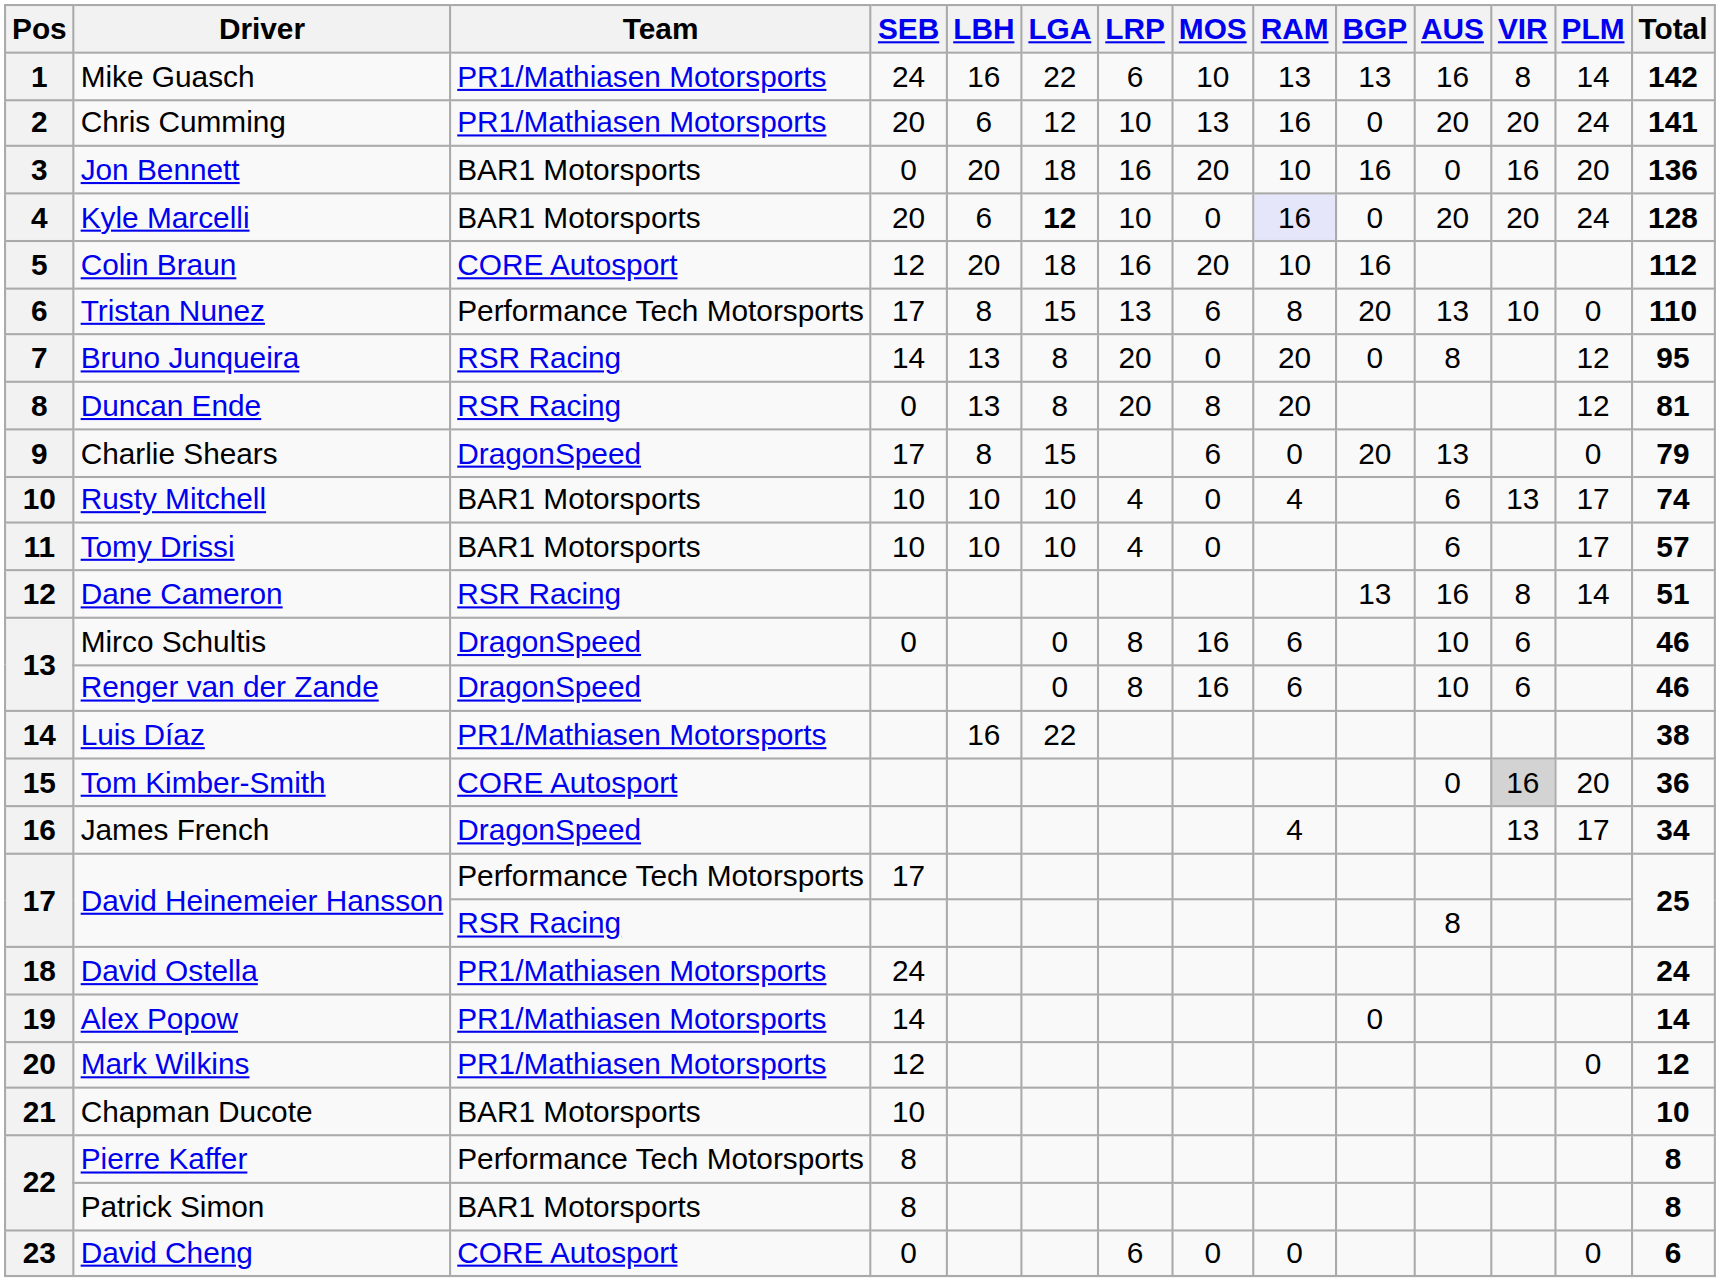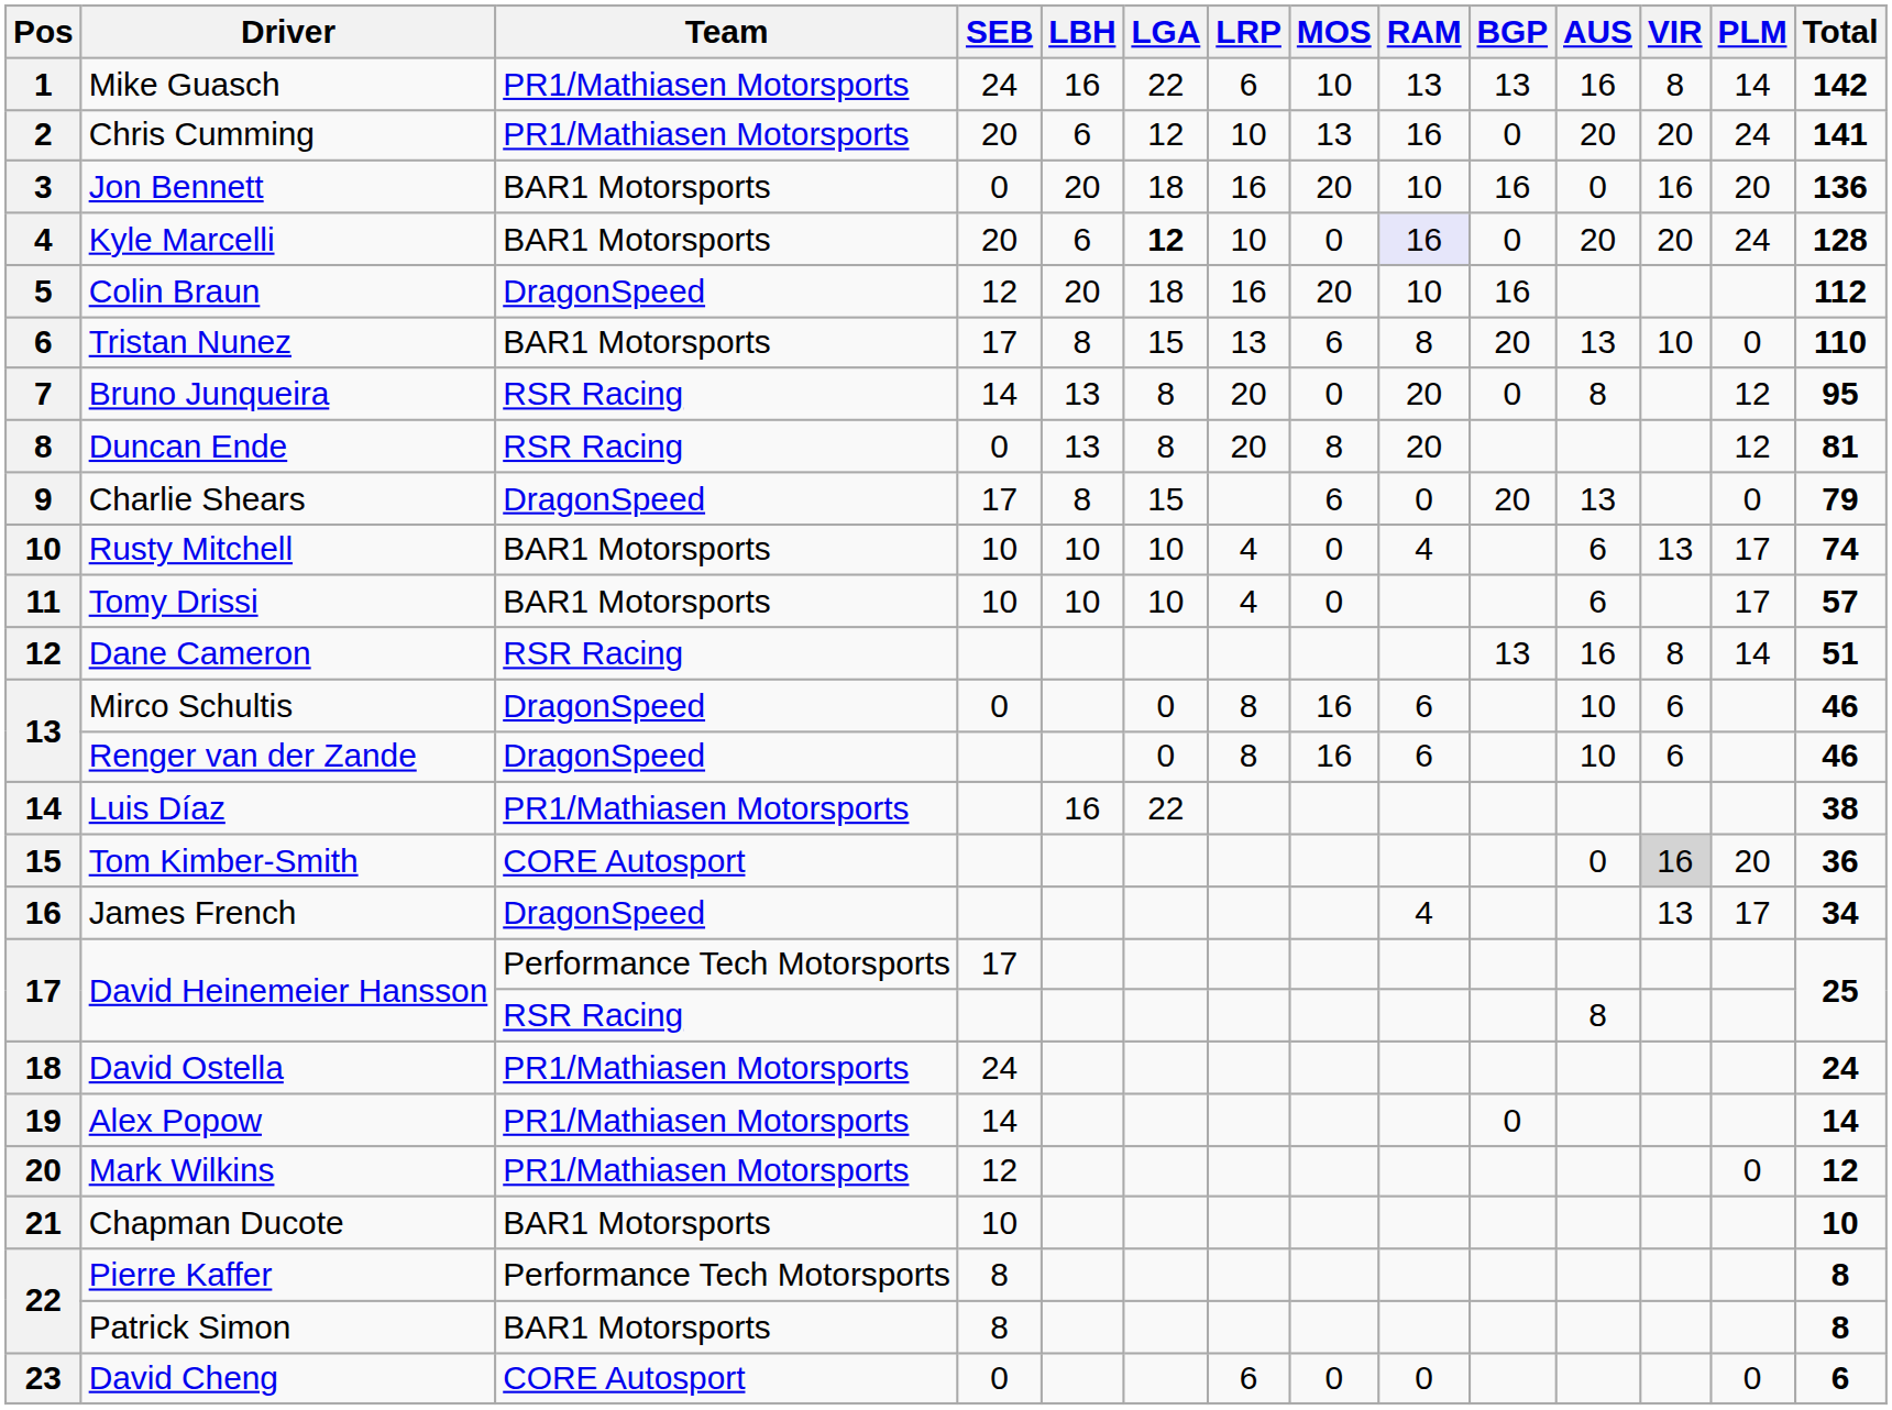 <table class="wikitable" style="font-size: 90%; text-align:center;">
 <tr>
 <th>Pos</th>
 <th>Driver</th>
 <th>Team</th>
 <th><a href='#'>SEB</a></th>
 <th><a href='#'>LBH</a></th>
 <th><a href='#'>LGA</a></th>
 <th><a href='#'>LRP</a></th>
 <th><a href='#'>MOS</a></th>
 <th><a href='#'>RAM</a></th>
 <th><a href='#'>BGP</a></th>
 <th><a href='#'>AUS</a></th>
 <th><a href='#'>VIR</a></th>
 <th><a href='#'>PLM</a></th>
 <th>Total</th>
 </tr>
 <tr>
 <th>1</th>
 <td align=left> Mike Guasch</td>
 <td align=left> <a href='#'>PR1/Mathiasen Motorsports</a></td>
 <td>24</td>
 <td>16</td>
 <td>22</td>
 <td>6</td>
 <td>10</td>
 <td>13</td>
 <td>13</td>
 <td>16</td>
 <td>8</td>
 <td>14</td>
 <td><strong>142</strong></td>
 </tr>
 <tr>
 <th>2</th>
 <td align=left> Chris Cumming</td>
 <td align=left> <a href='#'>PR1/Mathiasen Motorsports</a></td>
 <td>20</td>
 <td>6</td>
 <td>12</td>
 <td>10</td>
 <td>13</td>
 <td>16</td>
 <td>0</td>
 <td>20</td>
 <td>20</td>
 <td>24</td>
 <td><strong>141</strong></td>
 </tr>
 <tr>
 <th>3</th>
 <td align=left> <a href='#'>Jon Bennett</a></td>
 <td align=left> BAR1 Motorsports</td>
 <td>0</td>
 <td>20</td>
 <td>18</td>
 <td>16</td>
 <td>20</td>
 <td>10</td>
 <td>16</td>
 <td>0</td>
 <td>16</td>
 <td>20</td>
 <td><strong>136</strong></td>
 </tr>
 <tr>
 <th>4</th>
 <td align=left> <a href='#'>Kyle Marcelli</a></td>
 <td align=left> BAR1 Motorsports</td>
 <td>20</td>
 <td>6</td>
 <td><strong>12</strong></td>
 <td>10</td>
 <td>0</td>
 <td style="background: lavender;">16</td>
 <td>0</td>
 <td>20</td>
 <td>20</td>
 <td>24</td>
 <td><strong>128</strong></td>
 </tr>
 <tr>
 <th>5</th>
 <td align=left> <a href='#'>Colin Braun</a></td>
-<td align=left> <a href='#'>CORE Autosport</a></td>
+<td align=left> <a href='#'>DragonSpeed</a></td>
 <td>12</td>
 <td>20</td>
 <td>18</td>
 <td>16</td>
 <td>20</td>
 <td>10</td>
 <td>16</td>
 <td></td>
 <td></td>
 <td></td>
 <td><strong>112</strong></td>
 </tr>
 <tr>
 <th>6</th>
 <td align=left> <a href='#'>Tristan Nunez</a></td>
-<td align=left> Performance Tech Motorsports</td>
+<td align=left> BAR1 Motorsports</td>
 <td>17</td>
 <td>8</td>
 <td>15</td>
 <td>13</td>
 <td>6</td>
 <td>8</td>
 <td>20</td>
 <td>13</td>
 <td>10</td>
 <td>0</td>
 <td><strong>110</strong></td>
 </tr>
 <tr>
 <th>7</th>
 <td align=left> <a href='#'>Bruno Junqueira</a></td>
 <td align=left> <a href='#'>RSR Racing</a></td>
 <td>14</td>
 <td>13</td>
 <td>8</td>
 <td>20</td>
 <td>0</td>
 <td>20</td>
 <td>0</td>
 <td>8</td>
 <td></td>
 <td>12</td>
 <td><strong>95</strong></td>
 </tr>
 <tr>
 <th>8</th>
 <td align=left> <a href='#'>Duncan Ende</a></td>
 <td align=left> <a href='#'>RSR Racing</a></td>
 <td>0</td>
 <td>13</td>
 <td>8</td>
 <td>20</td>
 <td>8</td>
 <td>20</td>
 <td></td>
 <td></td>
 <td></td>
 <td>12</td>
 <td><strong>81</strong></td>
 </tr>
 <tr>
 <th>9</th>
 <td align=left> Charlie Shears</td>
 <td align=left> <a href='#'>DragonSpeed</a></td>
 <td>17</td>
 <td>8</td>
 <td>15</td>
 <td></td>
 <td>6</td>
 <td>0</td>
 <td>20</td>
 <td>13</td>
 <td></td>
 <td>0</td>
 <td><strong>79</strong></td>
 </tr>
 <tr>
 <th>10</th>
 <td align=left> <a href='#'>Rusty Mitchell</a></td>
 <td align=left> BAR1 Motorsports</td>
 <td>10</td>
 <td>10</td>
 <td>10</td>
 <td>4</td>
 <td>0</td>
 <td>4</td>
 <td></td>
 <td>6</td>
 <td>13</td>
 <td>17</td>
 <td><strong>74</strong></td>
 </tr>
 <tr>
 <th>11</th>
 <td align=left> <a href='#'>Tomy Drissi</a></td>
 <td align=left> BAR1 Motorsports</td>
 <td>10</td>
 <td>10</td>
 <td>10</td>
 <td>4</td>
 <td>0</td>
 <td></td>
 <td></td>
 <td>6</td>
 <td></td>
 <td>17</td>
 <td><strong>57</strong></td>
 </tr>
 <tr>
 <th>12</th>
 <td align=left> <a href='#'>Dane Cameron</a></td>
 <td align=left> <a href='#'>RSR Racing</a></td>
 <td></td>
 <td></td>
 <td></td>
 <td></td>
 <td></td>
 <td></td>
 <td>13</td>
 <td>16</td>
 <td>8</td>
 <td>14</td>
 <td><strong>51</strong></td>
 </tr>
 <tr>
 <th rowspan=2>13</th>
 <td align=left> Mirco Schultis</td>
 <td align=left> <a href='#'>DragonSpeed</a></td>
 <td>0</td>
 <td></td>
 <td>0</td>
 <td>8</td>
 <td>16</td>
 <td>6</td>
 <td></td>
 <td>10</td>
 <td>6</td>
 <td></td>
 <td><strong>46</strong></td>
 </tr>
 <tr>
 <td align=left> <a href='#'>Renger van der Zande</a></td>
 <td align=left> <a href='#'>DragonSpeed</a></td>
 <td></td>
 <td></td>
 <td>0</td>
 <td>8</td>
 <td>16</td>
 <td>6</td>
 <td></td>
 <td>10</td>
 <td>6</td>
 <td></td>
 <td><strong>46</strong></td>
 </tr>
 <tr>
 <th>14</th>
 <td align=left> <a href='#'>Luis Díaz</a></td>
 <td align=left> <a href='#'>PR1/Mathiasen Motorsports</a></td>
 <td></td>
 <td>16</td>
 <td>22</td>
 <td></td>
 <td></td>
 <td></td>
 <td></td>
 <td></td>
 <td></td>
 <td></td>
 <td><strong>38</strong></td>
 </tr>
 <tr>
 <th>15</th>
 <td align=left> <a href='#'>Tom Kimber-Smith</a></td>
 <td align=left> <a href='#'>CORE Autosport</a></td>
 <td></td>
 <td></td>
 <td></td>
 <td></td>
 <td></td>
 <td></td>
 <td></td>
 <td>0</td>
 <td style="background: lightgrey;">16</td>
 <td>20</td>
 <td><strong>36</strong></td>
 </tr>
 <tr>
 <th>16</th>
 <td align=left> James French</td>
 <td align=left> <a href='#'>DragonSpeed</a></td>
 <td></td>
 <td></td>
 <td></td>
 <td></td>
 <td></td>
 <td>4</td>
 <td></td>
 <td></td>
 <td>13</td>
 <td>17</td>
 <td><strong>34</strong></td>
 </tr>
 <tr>
 <th rowspan=2>17</th>
 <td rowspan=2 align=left> <a href='#'>David Heinemeier Hansson</a></td>
 <td align=left> Performance Tech Motorsports</td>
 <td>17</td>
 <td></td>
 <td></td>
 <td></td>
 <td></td>
 <td></td>
 <td></td>
 <td></td>
 <td></td>
 <td></td>
 <td rowspan=2><strong>25</strong></td>
 </tr>
 <tr>
 <td align=left> <a href='#'>RSR Racing</a></td>
 <td></td>
 <td></td>
 <td></td>
 <td></td>
 <td></td>
 <td></td>
 <td></td>
 <td>8</td>
 <td></td>
 <td></td>
 </tr>
 <tr>
 <th>18</th>
 <td align=left> <a href='#'>David Ostella</a></td>
 <td align=left> <a href='#'>PR1/Mathiasen Motorsports</a></td>
 <td>24</td>
 <td></td>
 <td></td>
 <td></td>
 <td></td>
 <td></td>
 <td></td>
 <td></td>
 <td></td>
 <td></td>
 <td><strong>24</strong></td>
 </tr>
 <tr>
 <th>19</th>
 <td align=left> <a href='#'>Alex Popow</a></td>
 <td align=left> <a href='#'>PR1/Mathiasen Motorsports</a></td>
 <td>14</td>
 <td></td>
 <td></td>
 <td></td>
 <td></td>
 <td></td>
 <td>0</td>
 <td></td>
 <td></td>
 <td></td>
 <td><strong>14</strong></td>
 </tr>
 <tr>
 <th>20</th>
 <td align=left> <a href='#'>Mark Wilkins</a></td>
 <td align=left> <a href='#'>PR1/Mathiasen Motorsports</a></td>
 <td>12</td>
 <td></td>
 <td></td>
 <td></td>
 <td></td>
 <td></td>
 <td></td>
 <td></td>
 <td></td>
 <td>0</td>
 <td><strong>12</strong></td>
 </tr>
 <tr>
 <th>21</th>
 <td align=left> Chapman Ducote</td>
 <td align=left> BAR1 Motorsports</td>
 <td>10</td>
 <td></td>
 <td></td>
 <td></td>
 <td></td>
 <td></td>
 <td></td>
 <td></td>
 <td></td>
 <td></td>
 <td><strong>10</strong></td>
 </tr>
 <tr>
 <th rowspan=2>22</th>
 <td align=left> <a href='#'>Pierre Kaffer</a></td>
 <td align=left> Performance Tech Motorsports</td>
 <td>8</td>
 <td></td>
 <td></td>
 <td></td>
 <td></td>
 <td></td>
 <td></td>
 <td></td>
 <td></td>
 <td></td>
 <td><strong>8</strong></td>
 </tr>
 <tr>
 <td align=left> Patrick Simon</td>
 <td align=left> BAR1 Motorsports</td>
 <td>8</td>
 <td></td>
 <td></td>
 <td></td>
 <td></td>
 <td></td>
 <td></td>
 <td></td>
 <td></td>
 <td></td>
 <td><strong>8</strong></td>
 </tr>
 <tr>
 <th>23</th>
 <td align=left> <a href='#'>David Cheng</a></td>
 <td align=left> <a href='#'>CORE Autosport</a></td>
 <td>0</td>
 <td></td>
 <td></td>
 <td>6</td>
 <td>0</td>
 <td>0</td>
 <td></td>
 <td></td>
 <td></td>
 <td>0</td>
 <td><strong>6</strong></td>
 </tr>
 <tr>
 </tr>
 </table>
